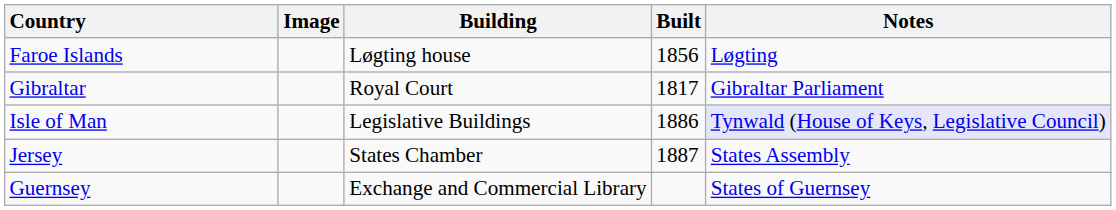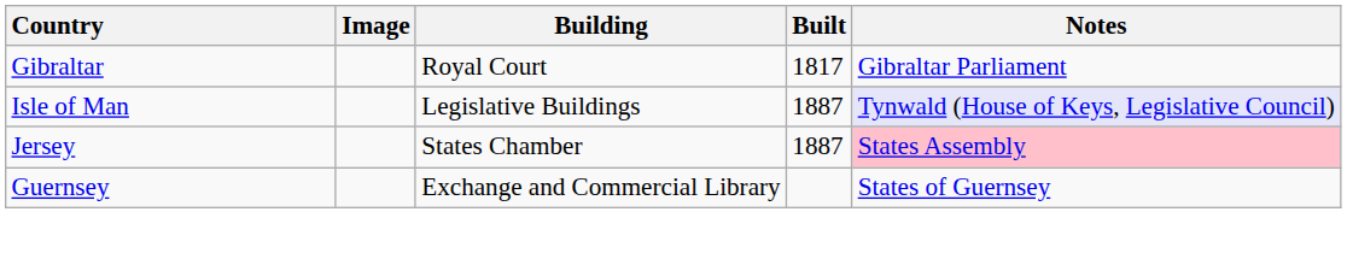 <table class="wikitable sortable">
 <tr>
 <th style="text-align:left;width:200px">Country</th>
 <th>Image</th>
 <th>Building</th>
 <th>Built</th>
 <th>Notes</th>
-</tr>
-<tr>
-<td><a href='#'>Faroe Islands</a></td>
-<td></td>
-<td>Løgting house</td>
-<td>1856</td>
-<td><a href='#'>Løgting</a></td>
 </tr>
 <tr>
 <td><a href='#'>Gibraltar</a></td>
 <td></td>
 <td>Royal Court</td>
 <td>1817</td>
 <td><a href='#'>Gibraltar Parliament</a></td>
 </tr>
 <tr>
 <td><a href='#'>Isle of Man</a></td>
 <td></td>
 <td>Legislative Buildings</td>
-<td>1886</td>
+<td>1887</td>
 <td style="background: lavender;"><a href='#'>Tynwald</a> (<a href='#'>House of Keys</a>, <a href='#'>Legislative Council</a>)</td>
 </tr>
 <tr>
 <td><a href='#'>Jersey</a></td>
 <td></td>
 <td>States Chamber</td>
 <td>1887</td>
-<td><a href='#'>States Assembly</a></td>
+<td style="background: pink;"><a href='#'>States Assembly</a></td>
 </tr>
 <tr>
 <td><a href='#'>Guernsey</a></td>
 <td></td>
 <td>Exchange and Commercial Library</td>
 <td></td>
 <td><a href='#'>States of Guernsey</a></td>
 </tr>
 </table>
